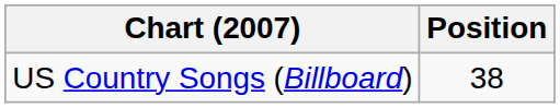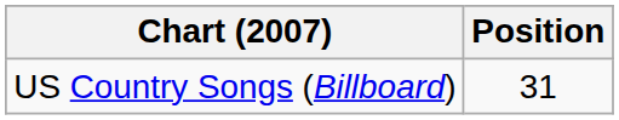 <table class="wikitable sortable">
 <tr>
 <th scope="col">Chart (2007)</th>
 <th scope="col">Position</th>
 </tr>
 <tr>
 <td>US <a href='#'>Country Songs</a> (<em><a href='#'>Billboard</a></em>)</td>
-<td align="center">38</td>
+<td align="center">31</td>
 </tr>
 </table>
